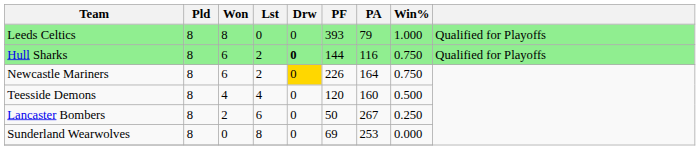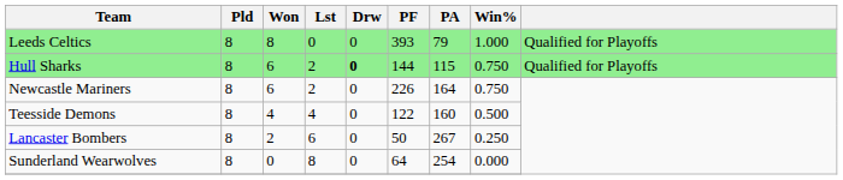 <table class="wikitable">
 <tr>
 <th width=26%>Team</th>
 <th width=5%>Pld</th>
 <th width=5%>Won</th>
 <th width=5%>Lst</th>
 <th width=5%>Drw</th>
 <th width=5%>PF</th>
 <th width=5%>PA</th>
 <th width=6%>Win%</th>
 <th width=38%></th>
 </tr>
 <tr style="background:lightgreen">
 <td>Leeds Celtics</td>
 <td>8</td>
 <td>8</td>
 <td>0</td>
 <td>0</td>
 <td>393</td>
 <td>79</td>
 <td>1.000</td>
 <td>Qualified for Playoffs</td>
 </tr>
 <tr style="background:lightgreen">
 <td><a href='#'>Hull</a> Sharks</td>
 <td>8</td>
 <td>6</td>
 <td>2</td>
 <td><strong>0</strong></td>
 <td>144</td>
-<td>116</td>
+<td>115</td>
 <td>0.750</td>
 <td>Qualified for Playoffs</td>
 </tr>
 <tr>
 <td>Newcastle Mariners</td>
 <td>8</td>
 <td>6</td>
 <td>2</td>
-<td style="background: gold;">0</td>
+<td>0</td>
 <td>226</td>
 <td>164</td>
 <td>0.750</td>
 </tr>
 <tr>
 <td>Teesside Demons</td>
 <td>8</td>
 <td>4</td>
 <td>4</td>
 <td>0</td>
-<td>120</td>
+<td>122</td>
 <td>160</td>
 <td>0.500</td>
 </tr>
 <tr>
 <td><a href='#'>Lancaster</a> Bombers</td>
 <td>8</td>
 <td>2</td>
 <td>6</td>
 <td>0</td>
 <td>50</td>
 <td>267</td>
 <td>0.250</td>
 </tr>
 <tr>
 <td>Sunderland Wearwolves</td>
 <td>8</td>
 <td>0</td>
 <td>8</td>
 <td>0</td>
-<td>69</td>
-<td>253</td>
+<td>64</td>
+<td>254</td>
 <td>0.000</td>
 </tr>
 <tr>
 </tr>
 </table>
